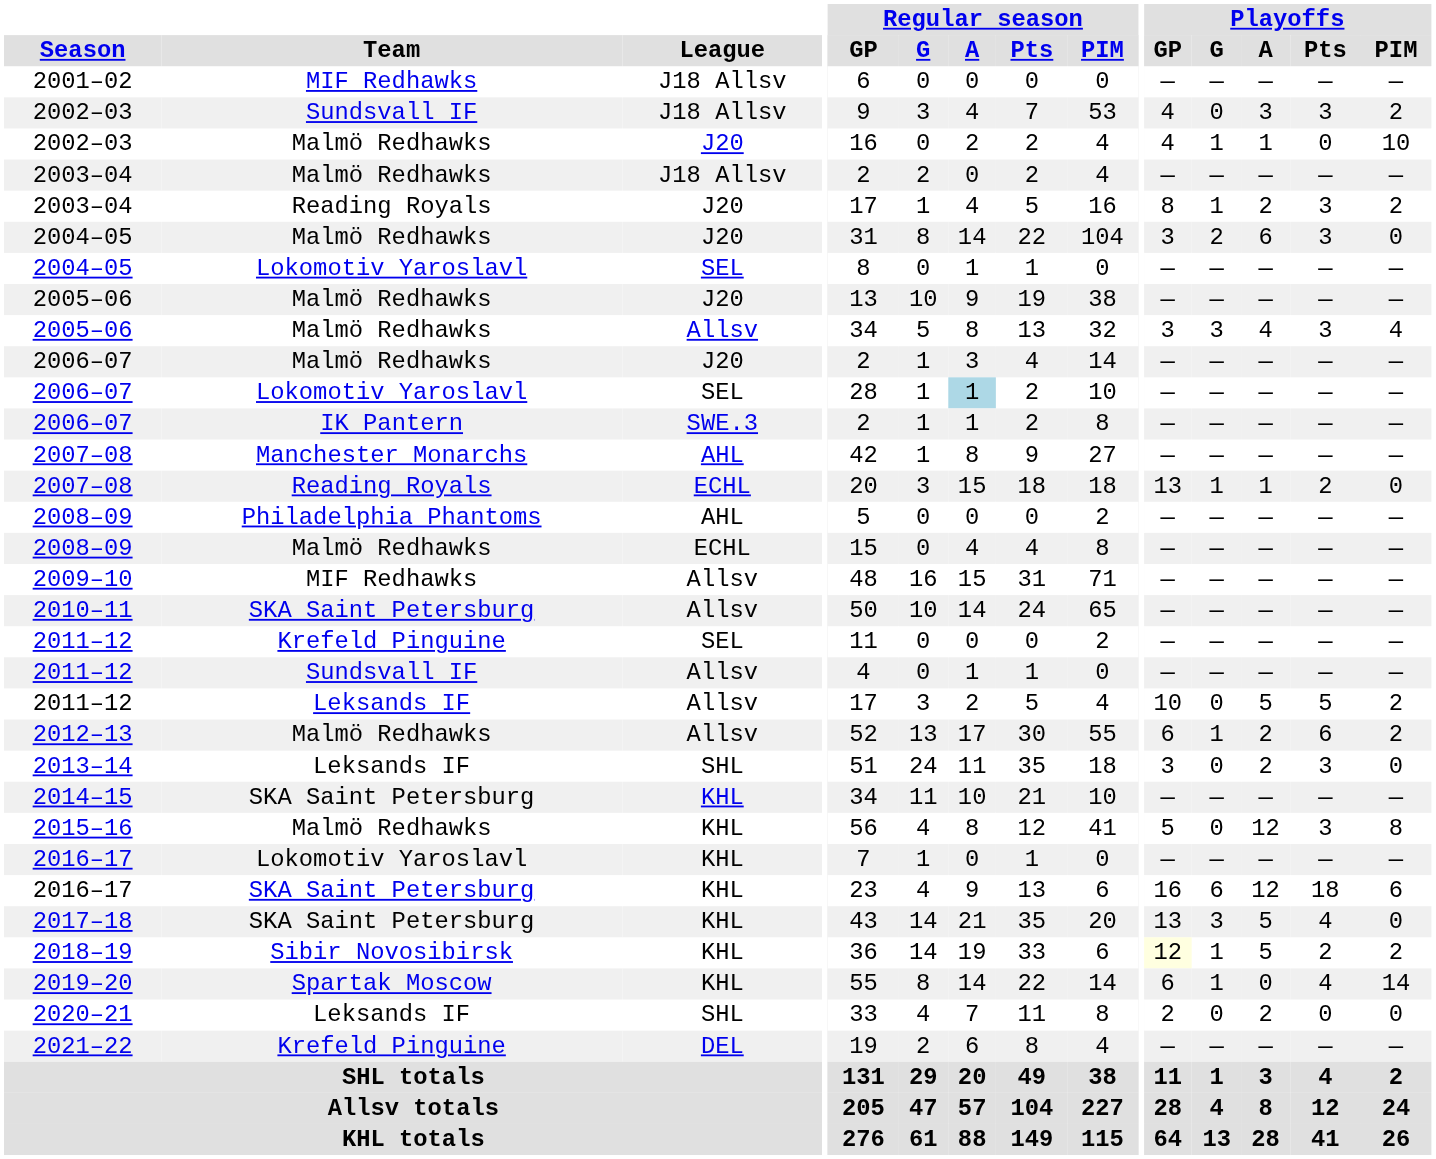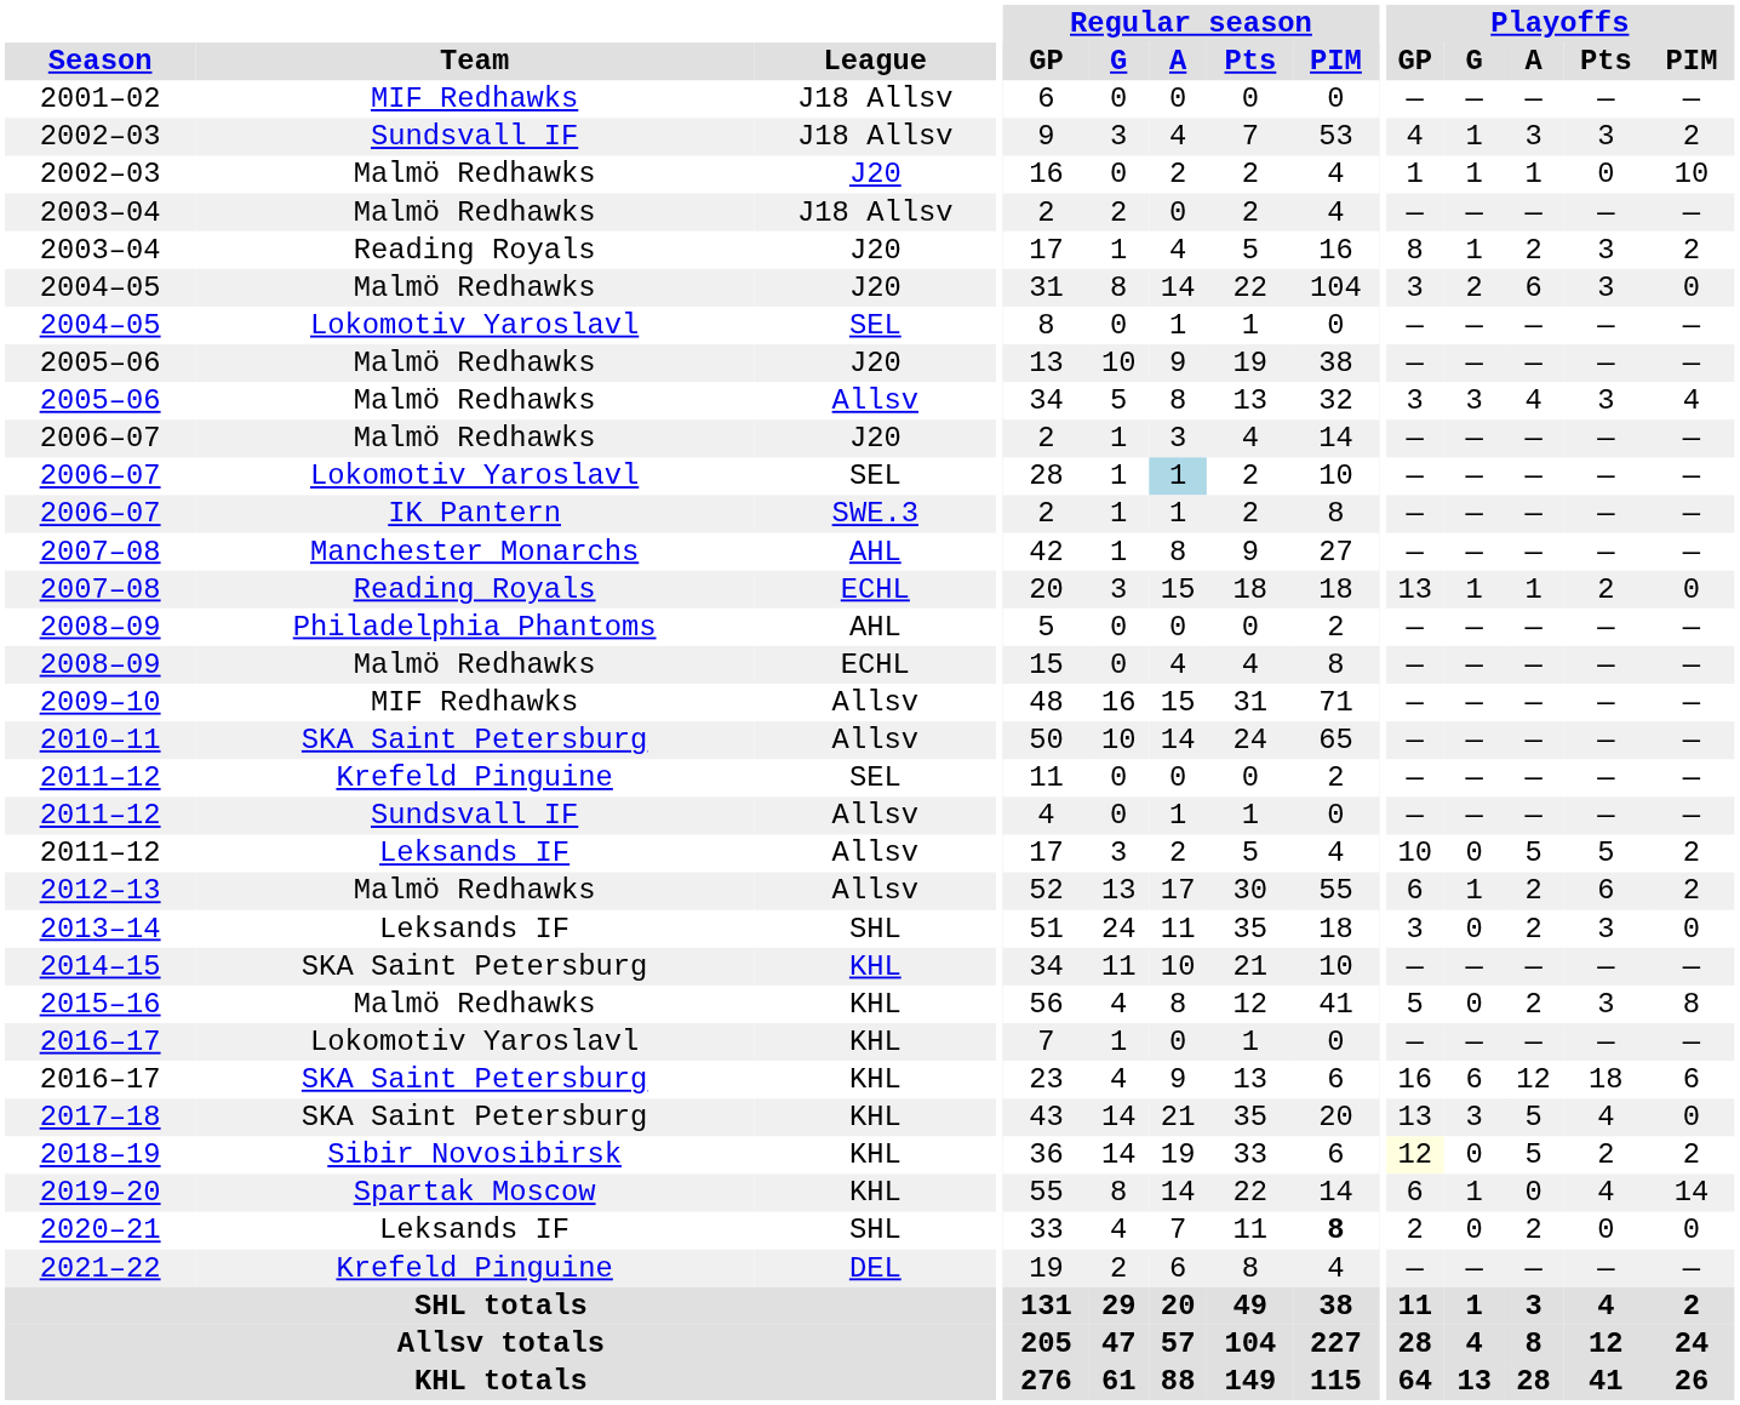 <table border="0" cellpadding="1" cellspacing="0" style="text-align:center; width:60em">
 <tr bgcolor="#e0e0e0">
 <th colspan="3" bgcolor="#ffffff"></th>
 <th rowspan="99" bgcolor="#ffffff"></th>
 <th colspan="5"><a href='#'>Regular season</a></th>
 <th rowspan="99" bgcolor="#ffffff"></th>
 <th colspan="5"><a href='#'>Playoffs</a></th>
 </tr>
 <tr bgcolor="#e0e0e0">
 <th><a href='#'>Season</a></th>
 <th>Team</th>
 <th>League</th>
 <th>GP</th>
 <th><a href='#'>G</a></th>
 <th><a href='#'>A</a></th>
 <th><a href='#'>Pts</a></th>
 <th><a href='#'>PIM</a></th>
 <th>GP</th>
 <th>G</th>
 <th>A</th>
 <th>Pts</th>
 <th>PIM</th>
 </tr>
 <tr>
 <td>2001–02</td>
 <td><a href='#'>MIF Redhawks</a></td>
 <td>J18 Allsv</td>
 <td>6</td>
 <td>0</td>
 <td>0</td>
 <td>0</td>
 <td>0</td>
 <td>—</td>
 <td>—</td>
 <td>—</td>
 <td>—</td>
 <td>—</td>
 </tr>
 <tr bgcolor="#f0f0f0">
 <td>2002–03</td>
 <td><a href='#'>Sundsvall IF</a></td>
 <td>J18 Allsv</td>
 <td>9</td>
 <td>3</td>
 <td>4</td>
 <td>7</td>
 <td>53</td>
 <td>4</td>
-<td>0</td>
+<td>1</td>
 <td>3</td>
 <td>3</td>
 <td>2</td>
 </tr>
 <tr>
 <td>2002–03</td>
 <td>Malmö Redhawks</td>
 <td><a href='#'>J20</a></td>
 <td>16</td>
 <td>0</td>
 <td>2</td>
 <td>2</td>
 <td>4</td>
-<td>4</td>
+<td>1</td>
 <td>1</td>
 <td>1</td>
 <td>0</td>
 <td>10</td>
 </tr>
 <tr bgcolor="#f0f0f0">
 <td>2003–04</td>
 <td>Malmö Redhawks</td>
 <td>J18 Allsv</td>
 <td>2</td>
 <td>2</td>
 <td>0</td>
 <td>2</td>
 <td>4</td>
 <td>—</td>
 <td>—</td>
 <td>—</td>
 <td>—</td>
 <td>—</td>
 </tr>
 <tr>
 <td>2003–04</td>
 <td>Reading Royals</td>
 <td>J20</td>
 <td>17</td>
 <td>1</td>
 <td>4</td>
 <td>5</td>
 <td>16</td>
 <td>8</td>
 <td>1</td>
 <td>2</td>
 <td>3</td>
 <td>2</td>
 </tr>
 <tr bgcolor="#f0f0f0">
 <td>2004–05</td>
 <td>Malmö Redhawks</td>
 <td>J20</td>
 <td>31</td>
 <td>8</td>
 <td>14</td>
 <td>22</td>
 <td>104</td>
 <td>3</td>
 <td>2</td>
 <td>6</td>
 <td>3</td>
 <td>0</td>
 </tr>
 <tr>
 <td><a href='#'>2004–05</a></td>
 <td><a href='#'>Lokomotiv Yaroslavl</a></td>
 <td><a href='#'>SEL</a></td>
 <td>8</td>
 <td>0</td>
 <td>1</td>
 <td>1</td>
 <td>0</td>
 <td>—</td>
 <td>—</td>
 <td>—</td>
 <td>—</td>
 <td>—</td>
 </tr>
 <tr bgcolor="#f0f0f0">
 <td>2005–06</td>
 <td>Malmö Redhawks</td>
 <td>J20</td>
 <td>13</td>
 <td>10</td>
 <td>9</td>
 <td>19</td>
 <td>38</td>
 <td>—</td>
 <td>—</td>
 <td>—</td>
 <td>—</td>
 <td>—</td>
 </tr>
 <tr>
 <td><a href='#'>2005–06</a></td>
 <td>Malmö Redhawks</td>
 <td><a href='#'>Allsv</a></td>
 <td>34</td>
 <td>5</td>
 <td>8</td>
 <td>13</td>
 <td>32</td>
 <td>3</td>
 <td>3</td>
 <td>4</td>
 <td>3</td>
 <td>4</td>
 </tr>
 <tr bgcolor="#f0f0f0">
 <td>2006–07</td>
 <td>Malmö Redhawks</td>
 <td>J20</td>
 <td>2</td>
 <td>1</td>
 <td>3</td>
 <td>4</td>
 <td>14</td>
 <td>—</td>
 <td>—</td>
 <td>—</td>
 <td>—</td>
 <td>—</td>
 </tr>
 <tr>
 <td><a href='#'>2006–07</a></td>
 <td><a href='#'>Lokomotiv Yaroslavl</a></td>
 <td>SEL</td>
 <td>28</td>
 <td>1</td>
 <td style="background: lightblue;">1</td>
 <td>2</td>
 <td>10</td>
 <td>—</td>
 <td>—</td>
 <td>—</td>
 <td>—</td>
 <td>—</td>
 </tr>
 <tr bgcolor="#f0f0f0">
 <td><a href='#'>2006–07</a></td>
 <td><a href='#'>IK Pantern</a></td>
 <td><a href='#'>SWE.3</a></td>
 <td>2</td>
 <td>1</td>
 <td>1</td>
 <td>2</td>
 <td>8</td>
 <td>—</td>
 <td>—</td>
 <td>—</td>
 <td>—</td>
 <td>—</td>
 </tr>
 <tr>
 <td><a href='#'>2007–08</a></td>
 <td><a href='#'>Manchester Monarchs</a></td>
 <td><a href='#'>AHL</a></td>
 <td>42</td>
 <td>1</td>
 <td>8</td>
 <td>9</td>
 <td>27</td>
 <td>—</td>
 <td>—</td>
 <td>—</td>
 <td>—</td>
 <td>—</td>
 </tr>
 <tr bgcolor="#f0f0f0">
 <td><a href='#'>2007–08</a></td>
 <td><a href='#'>Reading Royals</a></td>
 <td><a href='#'>ECHL</a></td>
 <td>20</td>
 <td>3</td>
 <td>15</td>
 <td>18</td>
 <td>18</td>
 <td>13</td>
 <td>1</td>
 <td>1</td>
 <td>2</td>
 <td>0</td>
 </tr>
 <tr>
 <td><a href='#'>2008–09</a></td>
 <td><a href='#'>Philadelphia Phantoms</a></td>
 <td>AHL</td>
 <td>5</td>
 <td>0</td>
 <td>0</td>
 <td>0</td>
 <td>2</td>
 <td>—</td>
 <td>—</td>
 <td>—</td>
 <td>—</td>
 <td>—</td>
 </tr>
 <tr bgcolor="#f0f0f0">
 <td><a href='#'>2008–09</a></td>
 <td>Malmö Redhawks</td>
 <td>ECHL</td>
 <td>15</td>
 <td>0</td>
 <td>4</td>
 <td>4</td>
 <td>8</td>
 <td>—</td>
 <td>—</td>
 <td>—</td>
 <td>—</td>
 <td>—</td>
 </tr>
 <tr>
 <td><a href='#'>2009–10</a></td>
 <td>MIF Redhawks</td>
 <td>Allsv</td>
 <td>48</td>
 <td>16</td>
 <td>15</td>
 <td>31</td>
 <td>71</td>
 <td>—</td>
 <td>—</td>
 <td>—</td>
 <td>—</td>
 <td>—</td>
 </tr>
 <tr bgcolor="#f0f0f0">
 <td><a href='#'>2010–11</a></td>
 <td><a href='#'>SKA Saint Petersburg</a></td>
 <td>Allsv</td>
 <td>50</td>
 <td>10</td>
 <td>14</td>
 <td>24</td>
 <td>65</td>
 <td>—</td>
 <td>—</td>
 <td>—</td>
 <td>—</td>
 <td>—</td>
 </tr>
 <tr>
 <td><a href='#'>2011–12</a></td>
 <td><a href='#'>Krefeld Pinguine</a></td>
 <td>SEL</td>
 <td>11</td>
 <td>0</td>
 <td>0</td>
 <td>0</td>
 <td>2</td>
 <td>—</td>
 <td>—</td>
 <td>—</td>
 <td>—</td>
 <td>—</td>
 </tr>
 <tr bgcolor="#f0f0f0">
 <td><a href='#'>2011–12</a></td>
 <td><a href='#'>Sundsvall IF</a></td>
 <td>Allsv</td>
 <td>4</td>
 <td>0</td>
 <td>1</td>
 <td>1</td>
 <td>0</td>
 <td>—</td>
 <td>—</td>
 <td>—</td>
 <td>—</td>
 <td>—</td>
 </tr>
 <tr>
 <td>2011–12</td>
 <td><a href='#'>Leksands IF</a></td>
 <td>Allsv</td>
 <td>17</td>
 <td>3</td>
 <td>2</td>
 <td>5</td>
 <td>4</td>
 <td>10</td>
 <td>0</td>
 <td>5</td>
 <td>5</td>
 <td>2</td>
 </tr>
 <tr bgcolor="#f0f0f0">
 <td><a href='#'>2012–13</a></td>
 <td>Malmö Redhawks</td>
 <td>Allsv</td>
 <td>52</td>
 <td>13</td>
 <td>17</td>
 <td>30</td>
 <td>55</td>
 <td>6</td>
 <td>1</td>
 <td>2</td>
 <td>6</td>
 <td>2</td>
 </tr>
 <tr>
 <td><a href='#'>2013–14</a></td>
 <td>Leksands IF</td>
 <td>SHL</td>
 <td>51</td>
 <td>24</td>
 <td>11</td>
 <td>35</td>
 <td>18</td>
 <td>3</td>
 <td>0</td>
 <td>2</td>
 <td>3</td>
 <td>0</td>
 </tr>
 <tr bgcolor="#f0f0f0">
 <td><a href='#'>2014–15</a></td>
 <td>SKA Saint Petersburg</td>
 <td><a href='#'>KHL</a></td>
 <td>34</td>
 <td>11</td>
 <td>10</td>
 <td>21</td>
 <td>10</td>
 <td>—</td>
 <td>—</td>
 <td>—</td>
 <td>—</td>
 <td>—</td>
 </tr>
 <tr>
 <td><a href='#'>2015–16</a></td>
 <td>Malmö Redhawks</td>
 <td>KHL</td>
 <td>56</td>
 <td>4</td>
 <td>8</td>
 <td>12</td>
 <td>41</td>
 <td>5</td>
 <td>0</td>
-<td>12</td>
+<td>2</td>
 <td>3</td>
 <td>8</td>
 </tr>
 <tr bgcolor="#f0f0f0">
 <td><a href='#'>2016–17</a></td>
 <td>Lokomotiv Yaroslavl</td>
 <td>KHL</td>
 <td>7</td>
 <td>1</td>
 <td>0</td>
 <td>1</td>
 <td>0</td>
 <td>—</td>
 <td>—</td>
 <td>—</td>
 <td>—</td>
 <td>—</td>
 </tr>
 <tr>
 <td>2016–17</td>
 <td><a href='#'>SKA Saint Petersburg</a></td>
 <td>KHL</td>
 <td>23</td>
 <td>4</td>
 <td>9</td>
 <td>13</td>
 <td>6</td>
 <td>16</td>
 <td>6</td>
 <td>12</td>
 <td>18</td>
 <td>6</td>
 </tr>
 <tr bgcolor="#f0f0f0">
 <td><a href='#'>2017–18</a></td>
 <td>SKA Saint Petersburg</td>
 <td>KHL</td>
 <td>43</td>
 <td>14</td>
 <td>21</td>
 <td>35</td>
 <td>20</td>
 <td>13</td>
 <td>3</td>
 <td>5</td>
 <td>4</td>
 <td>0</td>
 </tr>
 <tr>
 <td><a href='#'>2018–19</a></td>
 <td><a href='#'>Sibir Novosibirsk</a></td>
 <td>KHL</td>
 <td>36</td>
 <td>14</td>
 <td>19</td>
 <td>33</td>
 <td>6</td>
 <td style="background: lightyellow;">12</td>
-<td>1</td>
+<td>0</td>
 <td>5</td>
 <td>2</td>
 <td>2</td>
 </tr>
 <tr bgcolor="#f0f0f0">
 <td><a href='#'>2019–20</a></td>
 <td><a href='#'>Spartak Moscow</a></td>
 <td>KHL</td>
 <td>55</td>
 <td>8</td>
 <td>14</td>
 <td>22</td>
 <td>14</td>
 <td>6</td>
 <td>1</td>
 <td>0</td>
 <td>4</td>
 <td>14</td>
 </tr>
 <tr>
 <td><a href='#'>2020–21</a></td>
 <td>Leksands IF</td>
 <td>SHL</td>
 <td>33</td>
 <td>4</td>
 <td>7</td>
 <td>11</td>
-<td>8</td>
+<td><strong>8</strong></td>
 <td>2</td>
 <td>0</td>
 <td>2</td>
 <td>0</td>
 <td>0</td>
 </tr>
 <tr bgcolor="#f0f0f0">
 <td><a href='#'>2021–22</a></td>
 <td><a href='#'>Krefeld Pinguine</a></td>
 <td><a href='#'>DEL</a></td>
 <td>19</td>
 <td>2</td>
 <td>6</td>
 <td>8</td>
 <td>4</td>
 <td>—</td>
 <td>—</td>
 <td>—</td>
 <td>—</td>
 <td>—</td>
 </tr>
 <tr bgcolor="#e0e0e0">
 <th colspan="3">SHL totals</th>
 <th>131</th>
 <th>29</th>
 <th>20</th>
 <th>49</th>
 <th>38</th>
 <th>11</th>
 <th>1</th>
 <th>3</th>
 <th>4</th>
 <th>2</th>
 </tr>
 <tr bgcolor="#e0e0e0">
 <th colspan="3">Allsv totals</th>
 <th>205</th>
 <th>47</th>
 <th>57</th>
 <th>104</th>
 <th>227</th>
 <th>28</th>
 <th>4</th>
 <th>8</th>
 <th>12</th>
 <th>24</th>
 </tr>
 <tr bgcolor="#e0e0e0">
 <th colspan="3">KHL totals</th>
 <th>276</th>
 <th>61</th>
 <th>88</th>
 <th>149</th>
 <th>115</th>
 <th>64</th>
 <th>13</th>
 <th>28</th>
 <th>41</th>
 <th>26</th>
 </tr>
 </table>
